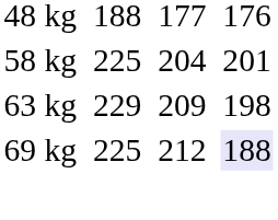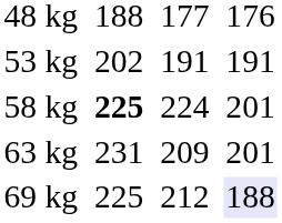 <table>
 <tr>
 <td>48 kg<br></td>
 <td></td>
 <td>188</td>
 <td></td>
 <td>177</td>
 <td></td>
 <td>176</td>
 </tr>
 <tr>
+<td>53 kg<br></td>
+<td></td>
+<td>202</td>
+<td></td>
+<td>191</td>
+<td></td>
+<td>191</td>
+</tr>
+<tr>
 <td>58 kg<br></td>
 <td></td>
-<td>225</td>
+<td><strong>225</strong></td>
 <td></td>
-<td>204</td>
+<td>224</td>
 <td></td>
 <td>201</td>
 </tr>
 <tr>
 <td>63 kg<br></td>
 <td></td>
-<td>229</td>
+<td>231</td>
 <td></td>
 <td>209</td>
 <td></td>
-<td>198</td>
+<td>201</td>
 </tr>
 <tr>
 <td>69 kg<br></td>
 <td></td>
 <td>225</td>
 <td></td>
 <td>212</td>
 <td></td>
 <td style="background: lavender;">188</td>
 </tr>
 </table>
